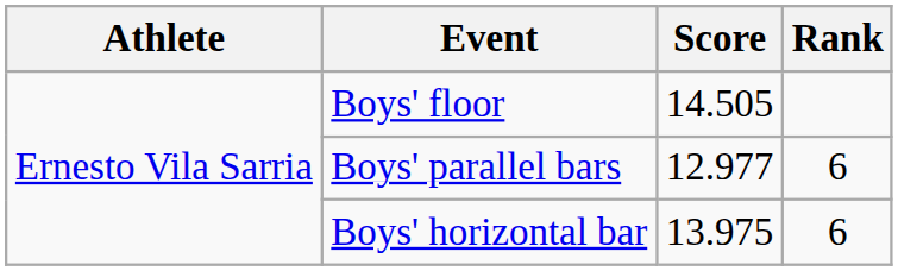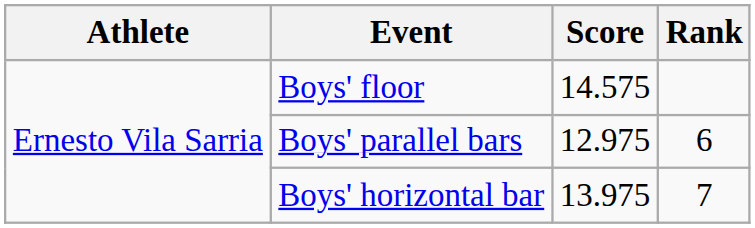 <table class="wikitable" border="1" style="font-size:90%">
 <tr>
 <th>Athlete</th>
 <th>Event</th>
 <th>Score</th>
 <th>Rank</th>
 </tr>
 <tr>
 <td rowspan=3><a href='#'>Ernesto Vila Sarria</a></td>
 <td><a href='#'>Boys' floor</a></td>
-<td align=center>14.505</td>
+<td align=center>14.575</td>
 <td align=center></td>
 </tr>
 <tr>
 <td><a href='#'>Boys' parallel bars</a></td>
-<td align=center>12.977</td>
+<td align=center>12.975</td>
 <td align=center>6</td>
 </tr>
 <tr>
 <td><a href='#'>Boys' horizontal bar</a></td>
 <td align=center>13.975</td>
-<td align=center>6</td>
+<td align=center>7</td>
 </tr>
 </table>
